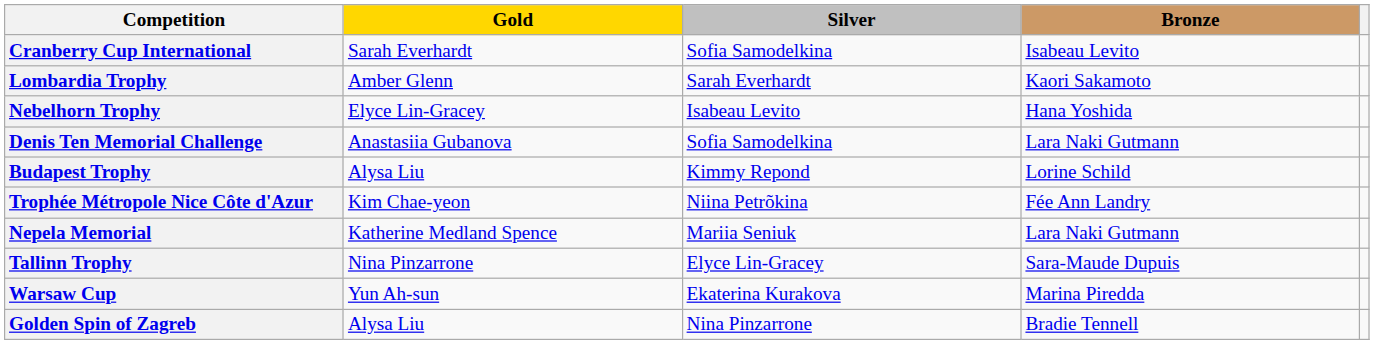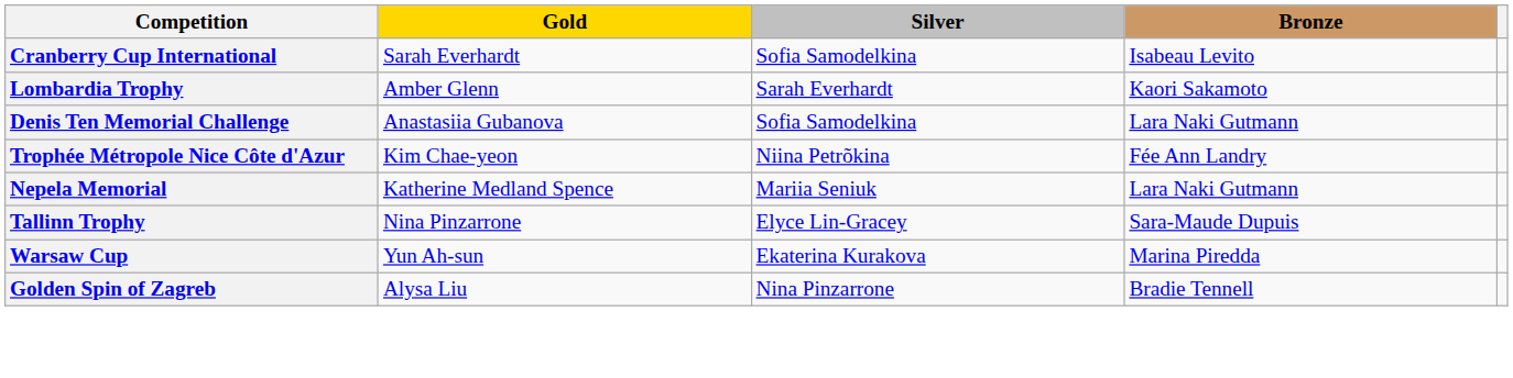 <table class="wikitable unsortable" style="text-align:left; width:90%">
 <tr>
 <th scope="col" style="text-align:center; width:25%">Competition</th>
 <td scope="col" style="text-align:center; width:25%; background:gold"><strong>Gold</strong></td>
 <td scope="col" style="text-align:center; width:25%; background:silver"><strong>Silver</strong></td>
 <td scope="col" style="text-align:center; width:25%; background:#c96"><strong>Bronze</strong></td>
 <th scope="col" style="text-align:center"></th>
 </tr>
 <tr>
 <th scope="row" style="text-align:left"> <a href='#'>Cranberry Cup International</a></th>
 <td> <a href='#'>Sarah Everhardt</a></td>
 <td> <a href='#'>Sofia Samodelkina</a></td>
 <td> <a href='#'>Isabeau Levito</a></td>
 <td></td>
 </tr>
 <tr>
 <th scope="row" style="text-align:left"> <a href='#'>Lombardia Trophy</a></th>
 <td> <a href='#'>Amber Glenn</a></td>
 <td> <a href='#'>Sarah Everhardt</a></td>
 <td> <a href='#'>Kaori Sakamoto</a></td>
 <td></td>
 </tr>
 <tr>
-<th scope="row" style="text-align:left"> <a href='#'>Nebelhorn Trophy</a></th>
-<td> <a href='#'>Elyce Lin-Gracey</a></td>
-<td> <a href='#'>Isabeau Levito</a></td>
-<td> <a href='#'>Hana Yoshida</a></td>
-<td></td>
-</tr>
-<tr>
 <th scope="row" style="text-align:left"> <a href='#'>Denis Ten Memorial Challenge</a></th>
 <td> <a href='#'>Anastasiia Gubanova</a></td>
 <td> <a href='#'>Sofia Samodelkina</a></td>
 <td> <a href='#'>Lara Naki Gutmann</a></td>
-<td></td>
-</tr>
-<tr>
-<th scope="row" style="text-align:left"> <a href='#'>Budapest Trophy</a></th>
-<td> <a href='#'>Alysa Liu</a></td>
-<td> <a href='#'>Kimmy Repond</a></td>
-<td> <a href='#'>Lorine Schild</a></td>
 <td></td>
 </tr>
 <tr>
 <th scope="row" style="text-align:left"> <a href='#'>Trophée Métropole Nice Côte d'Azur</a></th>
 <td> <a href='#'>Kim Chae-yeon</a></td>
 <td> <a href='#'>Niina Petrõkina</a></td>
 <td> <a href='#'>Fée Ann Landry</a></td>
 <td></td>
 </tr>
 <tr>
 <th scope="row" style="text-align:left"> <a href='#'>Nepela Memorial</a></th>
 <td> <a href='#'>Katherine Medland Spence</a></td>
 <td> <a href='#'>Mariia Seniuk</a></td>
 <td> <a href='#'>Lara Naki Gutmann</a></td>
 <td></td>
 </tr>
 <tr>
 <th scope="row" style="text-align:left"> <a href='#'>Tallinn Trophy</a></th>
 <td> <a href='#'>Nina Pinzarrone</a></td>
 <td> <a href='#'>Elyce Lin-Gracey</a></td>
 <td> <a href='#'>Sara-Maude Dupuis</a></td>
 <td></td>
 </tr>
 <tr>
 <th scope="row" style="text-align:left"> <a href='#'>Warsaw Cup</a></th>
 <td> <a href='#'>Yun Ah-sun</a></td>
 <td> <a href='#'>Ekaterina Kurakova</a></td>
 <td> <a href='#'>Marina Piredda</a></td>
 <td></td>
 </tr>
 <tr>
 <th scope="row" style="text-align:left"> <a href='#'>Golden Spin of Zagreb</a></th>
 <td> <a href='#'>Alysa Liu</a></td>
 <td> <a href='#'>Nina Pinzarrone</a></td>
 <td> <a href='#'>Bradie Tennell</a></td>
 <td></td>
 </tr>
 </table>
